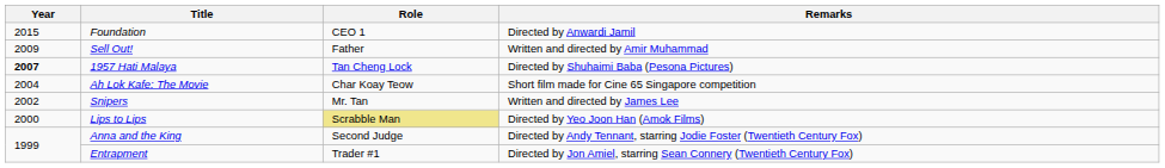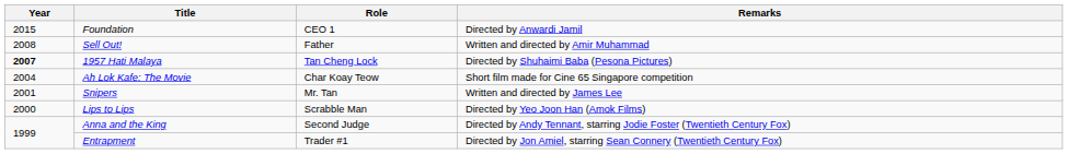 <table width=100% class="wikitable" style="font-size:95%;">
 <tr>
 <th>Year</th>
 <th>Title</th>
 <th>Role</th>
 <th>Remarks</th>
 </tr>
 <tr>
 <td style="padding:3px 12px;">2015</td>
 <td style="padding:3px 12px;"><em>Foundation</em></td>
 <td style="padding:3px 12px;">CEO 1</td>
 <td style="padding:3px 12px;">Directed by <a href='#'>Anwardi Jamil</a></td>
 </tr>
 <tr>
-<td style="padding:3px 12px;">2009</td>
+<td style="padding:3px 12px;">2008</td>
 <td style="padding:3px 12px;"><em><a href='#'>Sell Out!</a></em></td>
 <td style="padding:3px 12px;">Father</td>
 <td style="padding:3px 12px;">Written and directed by <a href='#'>Amir Muhammad</a></td>
 </tr>
 <tr>
 <td style="padding:3px 12px;"><strong>2007</strong></td>
 <td style="padding:3px 12px;"><em><a href='#'>1957 Hati Malaya</a></em></td>
 <td style="padding:3px 12px;"><a href='#'>Tan Cheng Lock</a></td>
 <td style="padding:3px 12px;">Directed by <a href='#'>Shuhaimi Baba</a> (<a href='#'>Pesona Pictures</a>)</td>
 </tr>
 <tr>
 <td style="padding:3px 12px;">2004</td>
 <td style="padding:3px 12px;"><em><a href='#'>Ah Lok Kafe: The Movie</a></em></td>
 <td style="padding:3px 12px;">Char Koay Teow</td>
 <td style="padding:3px 12px;">Short film made for Cine 65 Singapore competition</td>
 </tr>
 <tr>
-<td style="padding:3px 12px;">2002</td>
+<td style="padding:3px 12px;">2001</td>
 <td style="padding:3px 12px;"><em><a href='#'>Snipers</a></em></td>
 <td style="padding:3px 12px;">Mr. Tan</td>
 <td style="padding:3px 12px;">Written and directed by <a href='#'>James Lee</a></td>
 </tr>
 <tr>
 <td style="padding:3px 12px;">2000</td>
 <td style="padding:3px 12px;"><em><a href='#'>Lips to Lips</a></em></td>
-<td style="background: khaki; padding:3px 12px;">Scrabble Man</td>
+<td style="padding:3px 12px;">Scrabble Man</td>
 <td style="padding:3px 12px;">Directed by <a href='#'>Yeo Joon Han</a> (<a href='#'>Amok Films</a>)</td>
 </tr>
 <tr>
 <td rowspan="2" style="padding:3px 12px;">1999</td>
 <td style="padding:3px 12px;"><em><a href='#'>Anna and the King</a></em></td>
 <td style="padding:3px 12px;">Second Judge</td>
 <td style="padding:3px 12px;">Directed by <a href='#'>Andy Tennant</a>, starring <a href='#'>Jodie Foster</a> (<a href='#'>Twentieth Century Fox</a>)</td>
 </tr>
 <tr>
 <td style="padding:3px 12px;"><em><a href='#'>Entrapment</a></em></td>
 <td style="padding:3px 12px;">Trader #1</td>
 <td style="padding:3px 12px;">Directed by <a href='#'>Jon Amiel</a>, starring <a href='#'>Sean Connery</a> (<a href='#'>Twentieth Century Fox</a>)</td>
 </tr>
 </table>
